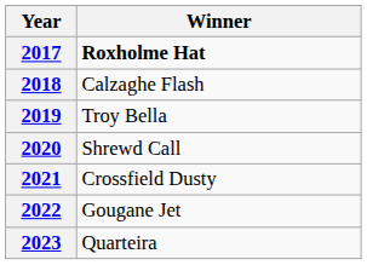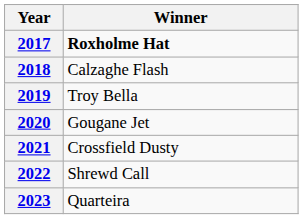 <table class="wikitable">
 <tr>
 <th width=50>Year</th>
 <th width=220>Winner</th>
 </tr>
 <tr>
 <th><a href='#'>2017</a></th>
 <td><strong>Roxholme Hat </strong></td>
 </tr>
 <tr>
 <th><a href='#'>2018</a></th>
 <td>Calzaghe Flash </td>
 </tr>
 <tr>
 <th><a href='#'>2019</a></th>
 <td>Troy Bella </td>
 </tr>
 <tr>
 <th><a href='#'>2020</a></th>
-<td>Shrewd Call</td>
+<td>Gougane Jet</td>
 </tr>
 <tr>
 <th><a href='#'>2021</a></th>
 <td>Crossfield Dusty</td>
 </tr>
 <tr>
 <th><a href='#'>2022</a></th>
-<td>Gougane Jet</td>
+<td>Shrewd Call</td>
 </tr>
 <tr>
 <th><a href='#'>2023</a></th>
 <td>Quarteira</td>
 </tr>
 </table>
